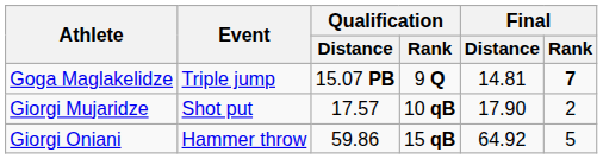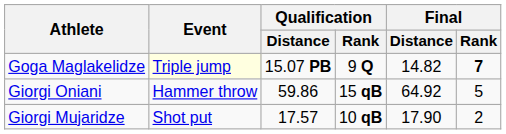 <table class="wikitable" style="font-size:90%">
 <tr>
 <th rowspan=2>Athlete</th>
 <th rowspan=2>Event</th>
 <th colspan=2>Qualification</th>
 <th colspan=2>Final</th>
 </tr>
 <tr style="font-size:95%">
 <th>Distance</th>
 <th>Rank</th>
 <th>Distance</th>
 <th>Rank</th>
 </tr>
 <tr align=center>
 <td align=left><a href='#'>Goga Maglakelidze</a></td>
-<td align=left><a href='#'>Triple jump</a></td>
+<td align=left style="background: lightyellow;"><a href='#'>Triple jump</a></td>
 <td>15.07 <strong>PB</strong></td>
 <td>9 <strong>Q</strong></td>
-<td>14.81</td>
+<td>14.82</td>
 <td><strong>7</strong></td>
+</tr>
+<tr align=center>
+<td align=left><a href='#'>Giorgi Oniani</a></td>
+<td align=left><a href='#'>Hammer throw</a></td>
+<td>59.86</td>
+<td>15 <strong>qB</strong></td>
+<td>64.92</td>
+<td>5</td>
 </tr>
 <tr align=center>
 <td align=left><a href='#'>Giorgi Mujaridze</a></td>
 <td align=left><a href='#'>Shot put</a></td>
 <td>17.57</td>
 <td>10 <strong>qB</strong></td>
 <td>17.90</td>
 <td>2</td>
 </tr>
-<tr align=center>
-<td align=left><a href='#'>Giorgi Oniani</a></td>
-<td align=left><a href='#'>Hammer throw</a></td>
-<td>59.86</td>
-<td>15 <strong>qB</strong></td>
-<td>64.92</td>
-<td>5</td>
-</tr>
 </table>
